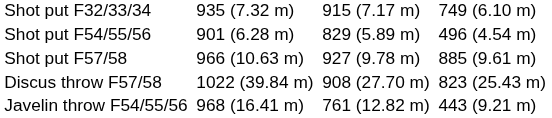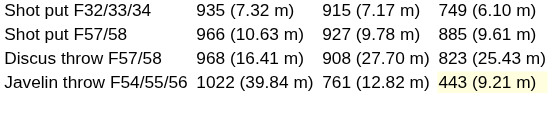 <table>
 <tr>
 <td>Shot put F32/33/34</td>
 <td></td>
 <td>935 (7.32 m)</td>
 <td></td>
 <td>915 (7.17 m)</td>
 <td></td>
 <td>749 (6.10 m)</td>
-</tr>
-<tr>
-<td>Shot put F54/55/56</td>
-<td></td>
-<td>901 (6.28 m)</td>
-<td></td>
-<td>829 (5.89 m)</td>
-<td></td>
-<td>496 (4.54 m)</td>
 </tr>
 <tr>
 <td>Shot put F57/58</td>
 <td></td>
 <td>966 (10.63 m)</td>
 <td></td>
 <td>927 (9.78 m)</td>
 <td></td>
 <td>885 (9.61 m)</td>
 </tr>
 <tr>
 <td>Discus throw F57/58</td>
 <td></td>
-<td>1022 (39.84 m)</td>
+<td>968 (16.41 m)</td>
 <td></td>
 <td>908 (27.70 m)</td>
 <td></td>
 <td>823 (25.43 m)</td>
 </tr>
 <tr>
 <td>Javelin throw F54/55/56</td>
 <td></td>
-<td>968 (16.41 m)</td>
+<td>1022 (39.84 m)</td>
 <td></td>
 <td>761 (12.82 m)</td>
 <td></td>
-<td>443 (9.21 m)</td>
+<td style="background: lightyellow;">443 (9.21 m)</td>
 </tr>
 </table>
